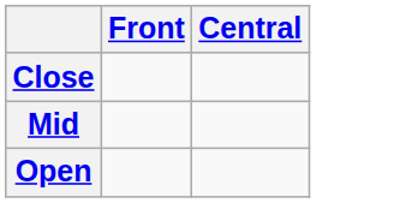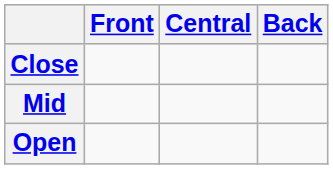 <table class="wikitable" style="text-align: center">
 <tr>
 <th> </th>
 <th><a href='#'>Front</a></th>
 <th><a href='#'>Central</a></th>
+<th><a href='#'>Back</a></th>
 </tr>
 <tr>
 <th><a href='#'>Close</a></th>
+<td> </td>
 <td> </td>
 <td> </td>
 </tr>
 <tr>
 <th><a href='#'>Mid</a></th>
 <td> </td>
 <td> </td>
+<td> </td>
 </tr>
 <tr>
 <th><a href='#'>Open</a></th>
 <td></td>
 <td> </td>
+<td></td>
 </tr>
 </table>
